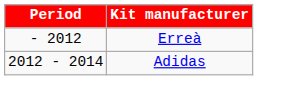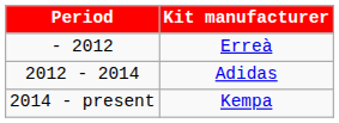 <table class="wikitable" style="font-size: 95%; text-align:center">
 <tr>
 <th scope=col style="color:#FFFFFF; background:#FF0000">Period</th>
 <th scope=col style="color:#FFFFFF; background:#FF0000">Kit manufacturer</th>
 </tr>
 <tr>
 <td>- 2012</td>
 <td> <a href='#'>Erreà</a></td>
 </tr>
 <tr>
 <td>2012 - 2014</td>
 <td> <a href='#'>Adidas</a></td>
 </tr>
+<tr>
+<td>2014 - present</td>
+<td> <a href='#'>Kempa</a></td>
+</tr>
 </table>
